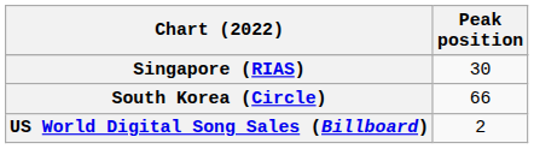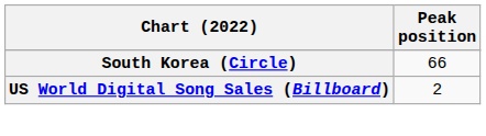 <table class="wikitable sortable plainrowheaders" style="text-align:center">
 <tr>
 <th scope="col">Chart (2022)</th>
 <th scope="col">Peak<br>position</th>
 </tr>
 <tr>
-</tr>
-<tr>
-<th scope="row">Singapore (<a href='#'>RIAS</a>)</th>
-<td>30</td>
 </tr>
 <tr>
 <th scope="row">South Korea (<a href='#'>Circle</a>)</th>
 <td>66</td>
 </tr>
 <tr>
 <th scope="row">US <a href='#'>World Digital Song Sales</a> (<a href='#'><em>Billboard</em></a>)</th>
 <td>2</td>
 </tr>
 </table>
